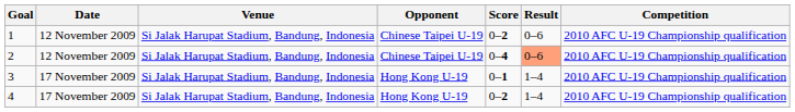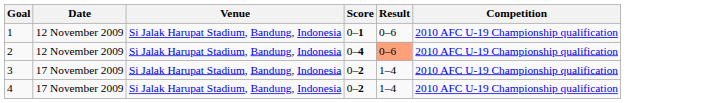 <table class="wikitable" style="font-size:90%">
 <tr>
 <th>Goal</th>
 <th>Date</th>
 <th>Venue</th>
-<th>Opponent</th>
 <th>Score</th>
 <th>Result</th>
 <th>Competition</th>
 </tr>
 <tr>
 <td>1</td>
 <td>12 November 2009</td>
 <td><a href='#'>Si Jalak Harupat Stadium</a>, <a href='#'>Bandung</a>, <a href='#'>Indonesia</a></td>
-<td> <a href='#'>Chinese Taipei U-19</a></td>
-<td>0–<strong>2</strong></td>
+<td>0–<strong>1</strong></td>
 <td>0–6</td>
 <td><a href='#'>2010 AFC U-19 Championship qualification</a></td>
 </tr>
 <tr>
 <td>2</td>
 <td>12 November 2009</td>
 <td><a href='#'>Si Jalak Harupat Stadium</a>, <a href='#'>Bandung</a>, <a href='#'>Indonesia</a></td>
-<td> <a href='#'>Chinese Taipei U-19</a></td>
 <td>0–<strong>4</strong></td>
 <td style="background: lightsalmon;">0–6</td>
 <td><a href='#'>2010 AFC U-19 Championship qualification</a></td>
 </tr>
 <tr>
 <td>3</td>
 <td>17 November 2009</td>
 <td><a href='#'>Si Jalak Harupat Stadium</a>, <a href='#'>Bandung</a>, <a href='#'>Indonesia</a></td>
-<td> <a href='#'>Hong Kong U-19</a></td>
-<td>0–<strong>1</strong></td>
+<td>0–<strong>2</strong></td>
 <td>1–4</td>
 <td><a href='#'>2010 AFC U-19 Championship qualification</a></td>
 </tr>
 <tr>
 <td>4</td>
 <td>17 November 2009</td>
 <td><a href='#'>Si Jalak Harupat Stadium</a>, <a href='#'>Bandung</a>, <a href='#'>Indonesia</a></td>
-<td> <a href='#'>Hong Kong U-19</a></td>
 <td>0–<strong>2</strong></td>
 <td>1–4</td>
 <td><a href='#'>2010 AFC U-19 Championship qualification</a></td>
 </tr>
 </table>
